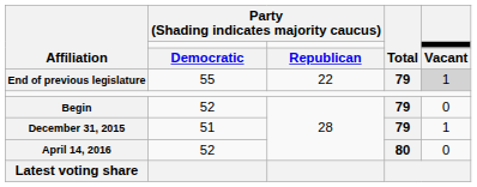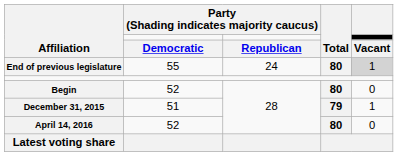 <table class="wikitable" style="text-align:center">
 <tr valign=bottom>
 <th scope="col" rowspan=3>Affiliation</th>
 <th scope="col" colspan=2>Party <div>(Shading indicates majority caucus)</div></th>
 <th scope="col" rowspan=3>Total</th>
 <th></th>
 </tr>
 <tr style="height:5px">
 <td></td>
 <td></td>
 <td style="background-color:black"></td>
 </tr>
 <tr>
 <th scope="row"><a href='#'>Democratic</a></th>
 <th><a href='#'>Republican</a></th>
 <th>Vacant</th>
 </tr>
 <tr>
 <th scope="row" style="white-space:nowrap; font-size:80% ">End of previous legislature</th>
 <td>55</td>
-<td>22</td>
-<th>79</th>
+<td>24</td>
+<th>80</th>
 <td style="background: lightgrey;">1</td>
 </tr>
 <tr>
 <td colspan="5"></td>
 </tr>
 <tr>
 <th scope="row" style="white-space:nowrap; font-size:80%">Begin</th>
 <td>52</td>
 <td rowspan="3">28</td>
-<th>79</th>
+<th>80</th>
 <td>0</td>
 </tr>
 <tr>
 <th scope="row" style="white-space:nowrap; font-size:80%">December 31, 2015</th>
 <td>51</td>
 <th>79</th>
 <td>1</td>
 </tr>
 <tr>
 <th scope="row" style="white-space:nowrap; font-size:80%">April 14, 2016</th>
 <td>52</td>
 <th>80</th>
 <td>0</td>
 </tr>
 <tr>
 <th scope="row">Latest voting share</th>
 <th></th>
 <th></th>
 <th colspan=2></th>
 </tr>
 </table>
